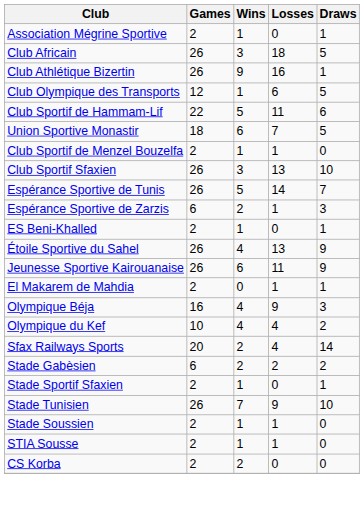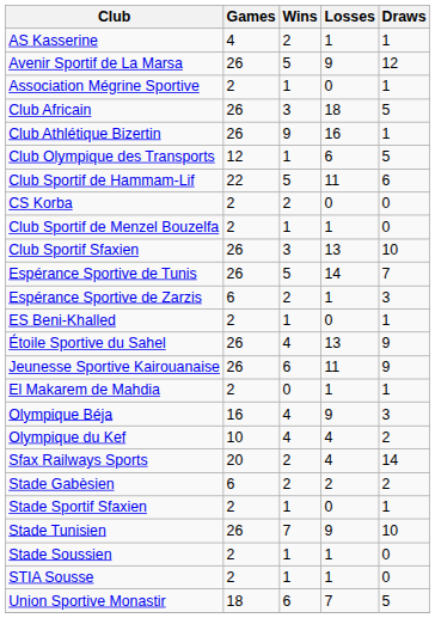 <table class="wikitable centre sortable">
 <tr align="center" bgcolor="#ffbbbb">
 <th>Club</th>
 <th>Games</th>
 <th>Wins</th>
 <th>Losses</th>
 <th>Draws</th>
+</tr>
+<tr>
+<td><a href='#'>AS Kasserine</a></td>
+<td>4</td>
+<td>2</td>
+<td>1</td>
+<td>1</td>
+</tr>
+<tr>
+<td><a href='#'>Avenir Sportif de La Marsa</a></td>
+<td>26</td>
+<td>5</td>
+<td>9</td>
+<td>12</td>
 </tr>
 <tr>
 <td><a href='#'>Association Mégrine Sportive</a></td>
 <td>2</td>
 <td>1</td>
 <td>0</td>
 <td>1</td>
 </tr>
 <tr>
 <td><a href='#'>Club Africain</a></td>
 <td>26</td>
 <td>3</td>
 <td>18</td>
 <td>5</td>
 </tr>
 <tr>
 <td><a href='#'>Club Athlétique Bizertin</a></td>
 <td>26</td>
 <td>9</td>
 <td>16</td>
 <td>1</td>
 </tr>
 <tr>
 <td><a href='#'>Club Olympique des Transports</a></td>
 <td>12</td>
 <td>1</td>
 <td>6</td>
 <td>5</td>
 </tr>
 <tr>
 <td><a href='#'>Club Sportif de Hammam-Lif</a></td>
 <td>22</td>
 <td>5</td>
 <td>11</td>
 <td>6</td>
 </tr>
 <tr>
-<td><a href='#'>Union Sportive Monastir</a></td>
-<td>18</td>
-<td>6</td>
-<td>7</td>
-<td>5</td>
+<td><a href='#'>CS Korba</a></td>
+<td>2</td>
+<td>2</td>
+<td>0</td>
+<td>0</td>
 </tr>
 <tr>
 <td><a href='#'>Club Sportif de Menzel Bouzelfa</a></td>
 <td>2</td>
 <td>1</td>
 <td>1</td>
 <td>0</td>
 </tr>
 <tr>
 <td><a href='#'>Club Sportif Sfaxien</a></td>
 <td>26</td>
 <td>3</td>
 <td>13</td>
 <td>10</td>
 </tr>
 <tr>
 <td><a href='#'>Espérance Sportive de Tunis</a></td>
 <td>26</td>
 <td>5</td>
 <td>14</td>
 <td>7</td>
 </tr>
 <tr>
 <td><a href='#'>Espérance Sportive de Zarzis</a></td>
 <td>6</td>
 <td>2</td>
 <td>1</td>
 <td>3</td>
 </tr>
 <tr>
 <td><a href='#'>ES Beni-Khalled</a></td>
 <td>2</td>
 <td>1</td>
 <td>0</td>
 <td>1</td>
 </tr>
 <tr>
 <td><a href='#'>Étoile Sportive du Sahel</a></td>
 <td>26</td>
 <td>4</td>
 <td>13</td>
 <td>9</td>
 </tr>
 <tr>
 <td><a href='#'>Jeunesse Sportive Kairouanaise</a></td>
 <td>26</td>
 <td>6</td>
 <td>11</td>
 <td>9</td>
 </tr>
 <tr>
 <td><a href='#'>El Makarem de Mahdia</a></td>
 <td>2</td>
 <td>0</td>
 <td>1</td>
 <td>1</td>
 </tr>
 <tr>
 <td><a href='#'>Olympique Béja</a></td>
 <td>16</td>
 <td>4</td>
 <td>9</td>
 <td>3</td>
 </tr>
 <tr>
 <td><a href='#'>Olympique du Kef</a></td>
 <td>10</td>
 <td>4</td>
 <td>4</td>
 <td>2</td>
 </tr>
 <tr>
 <td><a href='#'>Sfax Railways Sports</a></td>
 <td>20</td>
 <td>2</td>
 <td>4</td>
 <td>14</td>
 </tr>
 <tr>
 <td><a href='#'>Stade Gabèsien</a></td>
 <td>6</td>
 <td>2</td>
 <td>2</td>
 <td>2</td>
 </tr>
 <tr>
 <td><a href='#'>Stade Sportif Sfaxien</a></td>
 <td>2</td>
 <td>1</td>
 <td>0</td>
 <td>1</td>
 </tr>
 <tr>
 <td><a href='#'>Stade Tunisien</a></td>
 <td>26</td>
 <td>7</td>
 <td>9</td>
 <td>10</td>
 </tr>
 <tr>
 <td><a href='#'>Stade Soussien</a></td>
 <td>2</td>
 <td>1</td>
 <td>1</td>
 <td>0</td>
 </tr>
 <tr>
 <td><a href='#'>STIA Sousse</a></td>
 <td>2</td>
 <td>1</td>
 <td>1</td>
 <td>0</td>
 </tr>
 <tr>
-<td><a href='#'>CS Korba</a></td>
-<td>2</td>
-<td>2</td>
-<td>0</td>
-<td>0</td>
+<td><a href='#'>Union Sportive Monastir</a></td>
+<td>18</td>
+<td>6</td>
+<td>7</td>
+<td>5</td>
 </tr>
 <tr>
 </tr>
 </table>
